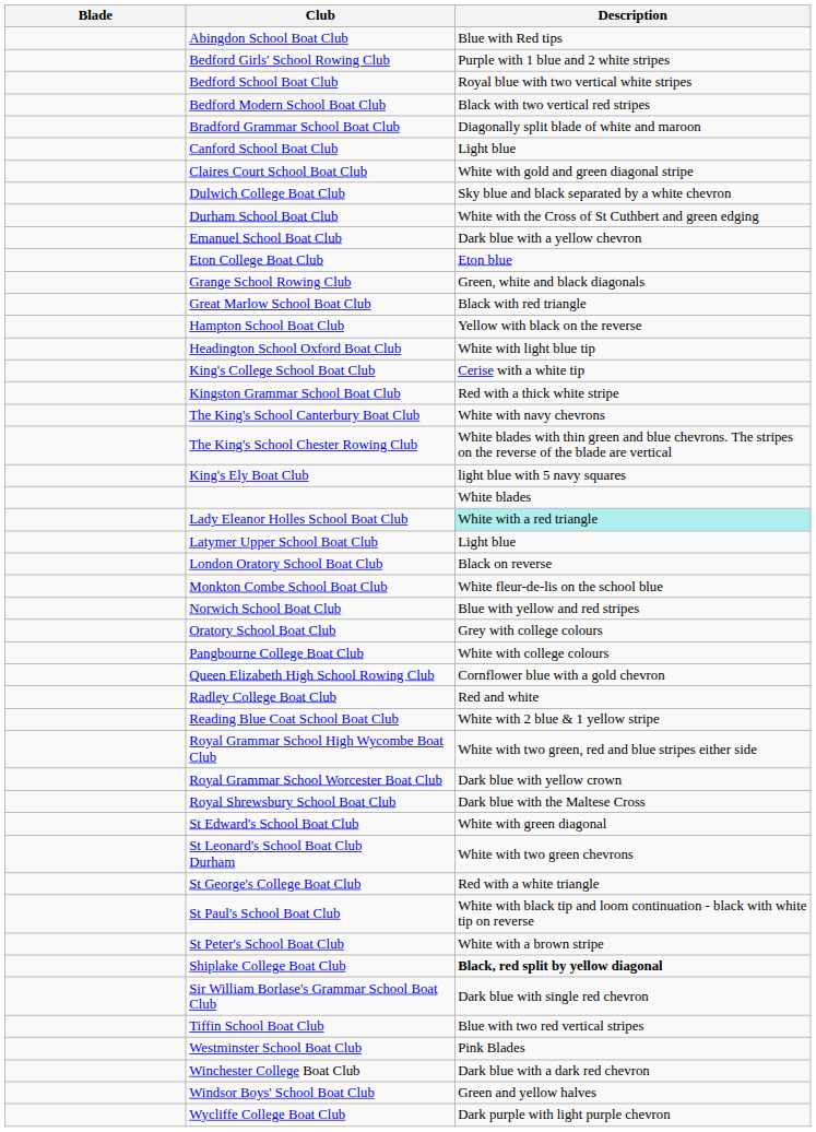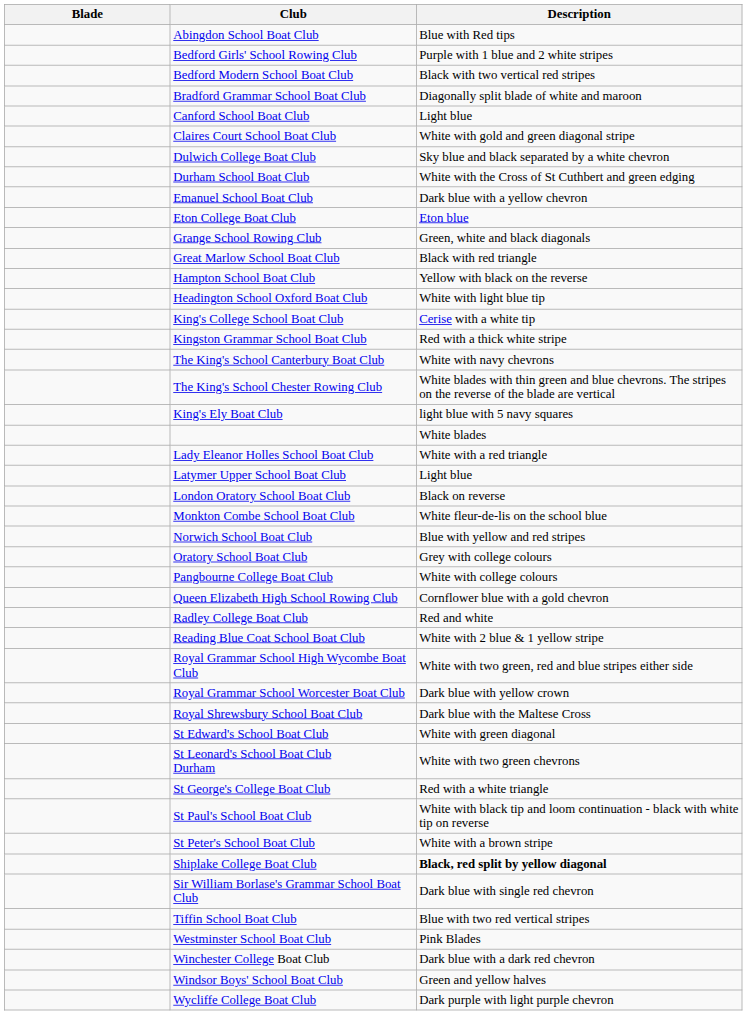 <table class="wikitable">
 <tr>
 <th width=200>Blade</th>
 <th width=300>Club</th>
 <th width=400>Description</th>
 </tr>
 <tr>
 <td></td>
 <td><a href='#'>Abingdon School Boat Club</a></td>
 <td>Blue with Red tips</td>
 </tr>
 <tr>
 <td></td>
 <td><a href='#'>Bedford Girls' School Rowing Club</a></td>
 <td>Purple with 1 blue and 2 white stripes</td>
-</tr>
-<tr>
-<td></td>
-<td><a href='#'>Bedford School Boat Club</a></td>
-<td>Royal blue with two vertical white stripes</td>
 </tr>
 <tr>
 <td></td>
 <td><a href='#'>Bedford Modern School Boat Club</a></td>
 <td>Black with two vertical red stripes</td>
 </tr>
 <tr>
 <td></td>
 <td><a href='#'>Bradford Grammar School Boat Club</a></td>
 <td>Diagonally split blade of white and maroon</td>
 </tr>
 <tr>
 <td></td>
 <td><a href='#'>Canford School Boat Club</a></td>
 <td>Light blue</td>
 </tr>
 <tr>
 <td></td>
 <td><a href='#'>Claires Court School Boat Club</a></td>
 <td>White with gold and green diagonal stripe</td>
 </tr>
 <tr>
 <td></td>
 <td><a href='#'>Dulwich College Boat Club</a></td>
 <td>Sky blue and black separated by a white chevron</td>
 </tr>
 <tr>
 <td></td>
 <td><a href='#'>Durham School Boat Club</a></td>
 <td>White with the Cross of St Cuthbert and green edging</td>
 </tr>
 <tr>
 <td></td>
 <td><a href='#'>Emanuel School Boat Club</a></td>
 <td>Dark blue with a yellow chevron</td>
 </tr>
 <tr>
 <td></td>
 <td><a href='#'>Eton College Boat Club</a></td>
 <td><a href='#'>Eton blue</a></td>
 </tr>
 <tr>
 <td></td>
 <td><a href='#'>Grange School Rowing Club</a></td>
 <td>Green, white and black diagonals</td>
 </tr>
 <tr>
 <td></td>
 <td><a href='#'>Great Marlow School Boat Club</a></td>
 <td>Black with red triangle</td>
 </tr>
 <tr>
 <td></td>
 <td><a href='#'>Hampton School Boat Club</a></td>
 <td>Yellow with black on the reverse</td>
 </tr>
 <tr>
 <td></td>
 <td><a href='#'>Headington School Oxford Boat Club</a></td>
 <td>White with light blue tip</td>
 </tr>
 <tr>
 <td></td>
 <td><a href='#'>King's College School Boat Club</a></td>
 <td><a href='#'>Cerise</a> with a white tip</td>
 </tr>
 <tr>
 <td></td>
 <td><a href='#'>Kingston Grammar School Boat Club</a></td>
 <td>Red with a thick white stripe</td>
 </tr>
 <tr>
 <td></td>
 <td><a href='#'>The King's School Canterbury Boat Club</a></td>
 <td>White with navy chevrons</td>
 </tr>
 <tr>
 <td></td>
 <td><a href='#'>The King's School Chester Rowing Club</a></td>
 <td>White blades with thin green and blue chevrons. The stripes on the reverse of the blade are vertical</td>
 </tr>
 <tr>
 <td></td>
 <td><a href='#'>King's Ely Boat Club</a></td>
 <td>light blue with 5 navy squares</td>
 </tr>
 <tr>
 <td></td>
 <td></td>
 <td>White blades</td>
 </tr>
 <tr>
 <td></td>
 <td><a href='#'>Lady Eleanor Holles School Boat Club</a></td>
-<td style="background: paleturquoise;">White with a red triangle</td>
+<td>White with a red triangle</td>
 </tr>
 <tr>
 <td></td>
 <td><a href='#'>Latymer Upper School Boat Club</a></td>
 <td>Light blue</td>
 </tr>
 <tr>
 <td></td>
 <td><a href='#'>London Oratory School Boat Club</a></td>
 <td>Black on reverse</td>
 </tr>
 <tr>
 <td></td>
 <td><a href='#'>Monkton Combe School Boat Club</a></td>
 <td>White fleur-de-lis on the school blue</td>
 </tr>
 <tr>
 <td></td>
 <td><a href='#'>Norwich School Boat Club</a></td>
 <td>Blue with yellow and red stripes</td>
 </tr>
 <tr>
 <td></td>
 <td><a href='#'>Oratory School Boat Club</a></td>
 <td>Grey with college colours</td>
 </tr>
 <tr>
 <td></td>
 <td><a href='#'>Pangbourne College Boat Club</a></td>
 <td>White with college colours</td>
 </tr>
 <tr>
 <td></td>
 <td><a href='#'>Queen Elizabeth High School Rowing Club</a></td>
 <td>Cornflower blue with a gold chevron</td>
 </tr>
 <tr>
 <td></td>
 <td><a href='#'>Radley College Boat Club</a></td>
 <td>Red and white</td>
 </tr>
 <tr>
 <td></td>
 <td><a href='#'>Reading Blue Coat School Boat Club</a></td>
 <td>White with 2 blue & 1 yellow stripe</td>
 </tr>
 <tr>
 <td></td>
 <td><a href='#'>Royal Grammar School High Wycombe Boat Club</a></td>
 <td>White with two green, red and blue stripes either side</td>
 </tr>
 <tr>
 <td></td>
 <td><a href='#'>Royal Grammar School Worcester Boat Club</a></td>
 <td>Dark blue with yellow crown</td>
 </tr>
 <tr>
 <td></td>
 <td><a href='#'>Royal Shrewsbury School Boat Club</a></td>
 <td>Dark blue with the Maltese Cross</td>
 </tr>
 <tr>
 <td></td>
 <td><a href='#'>St Edward's School Boat Club</a></td>
 <td>White with green diagonal</td>
 </tr>
 <tr>
 <td></td>
 <td><a href='#'>St Leonard's School Boat Club</a><br><a href='#'>Durham</a></td>
 <td>White with two green chevrons</td>
 </tr>
 <tr>
 <td></td>
 <td><a href='#'>St George's College Boat Club</a></td>
 <td>Red with a white triangle</td>
 </tr>
 <tr>
 <td></td>
 <td><a href='#'>St Paul's School Boat Club</a></td>
 <td>White with black tip and loom continuation - black with white tip on reverse</td>
 </tr>
 <tr>
 <td></td>
 <td><a href='#'>St Peter's School Boat Club</a></td>
 <td>White with a brown stripe</td>
 </tr>
 <tr>
 <td></td>
 <td><a href='#'>Shiplake College Boat Club</a></td>
 <td><strong>Black, red split by yellow diagonal</strong></td>
 </tr>
 <tr>
 <td></td>
 <td><a href='#'>Sir William Borlase's Grammar School Boat Club</a></td>
 <td>Dark blue with single red chevron</td>
 </tr>
 <tr>
 <td></td>
 <td><a href='#'>Tiffin School Boat Club</a></td>
 <td>Blue with two red vertical stripes</td>
 </tr>
 <tr>
 <td></td>
 <td><a href='#'>Westminster School Boat Club</a></td>
 <td>Pink Blades</td>
 </tr>
 <tr>
 <td></td>
 <td><a href='#'>Winchester College</a> Boat Club</td>
 <td>Dark blue with a dark red chevron</td>
 </tr>
 <tr>
 <td></td>
 <td><a href='#'>Windsor Boys' School Boat Club</a></td>
 <td>Green and yellow halves</td>
 </tr>
 <tr>
 <td></td>
 <td><a href='#'>Wycliffe College Boat Club</a></td>
 <td>Dark purple with light purple chevron</td>
 </tr>
 </table>
